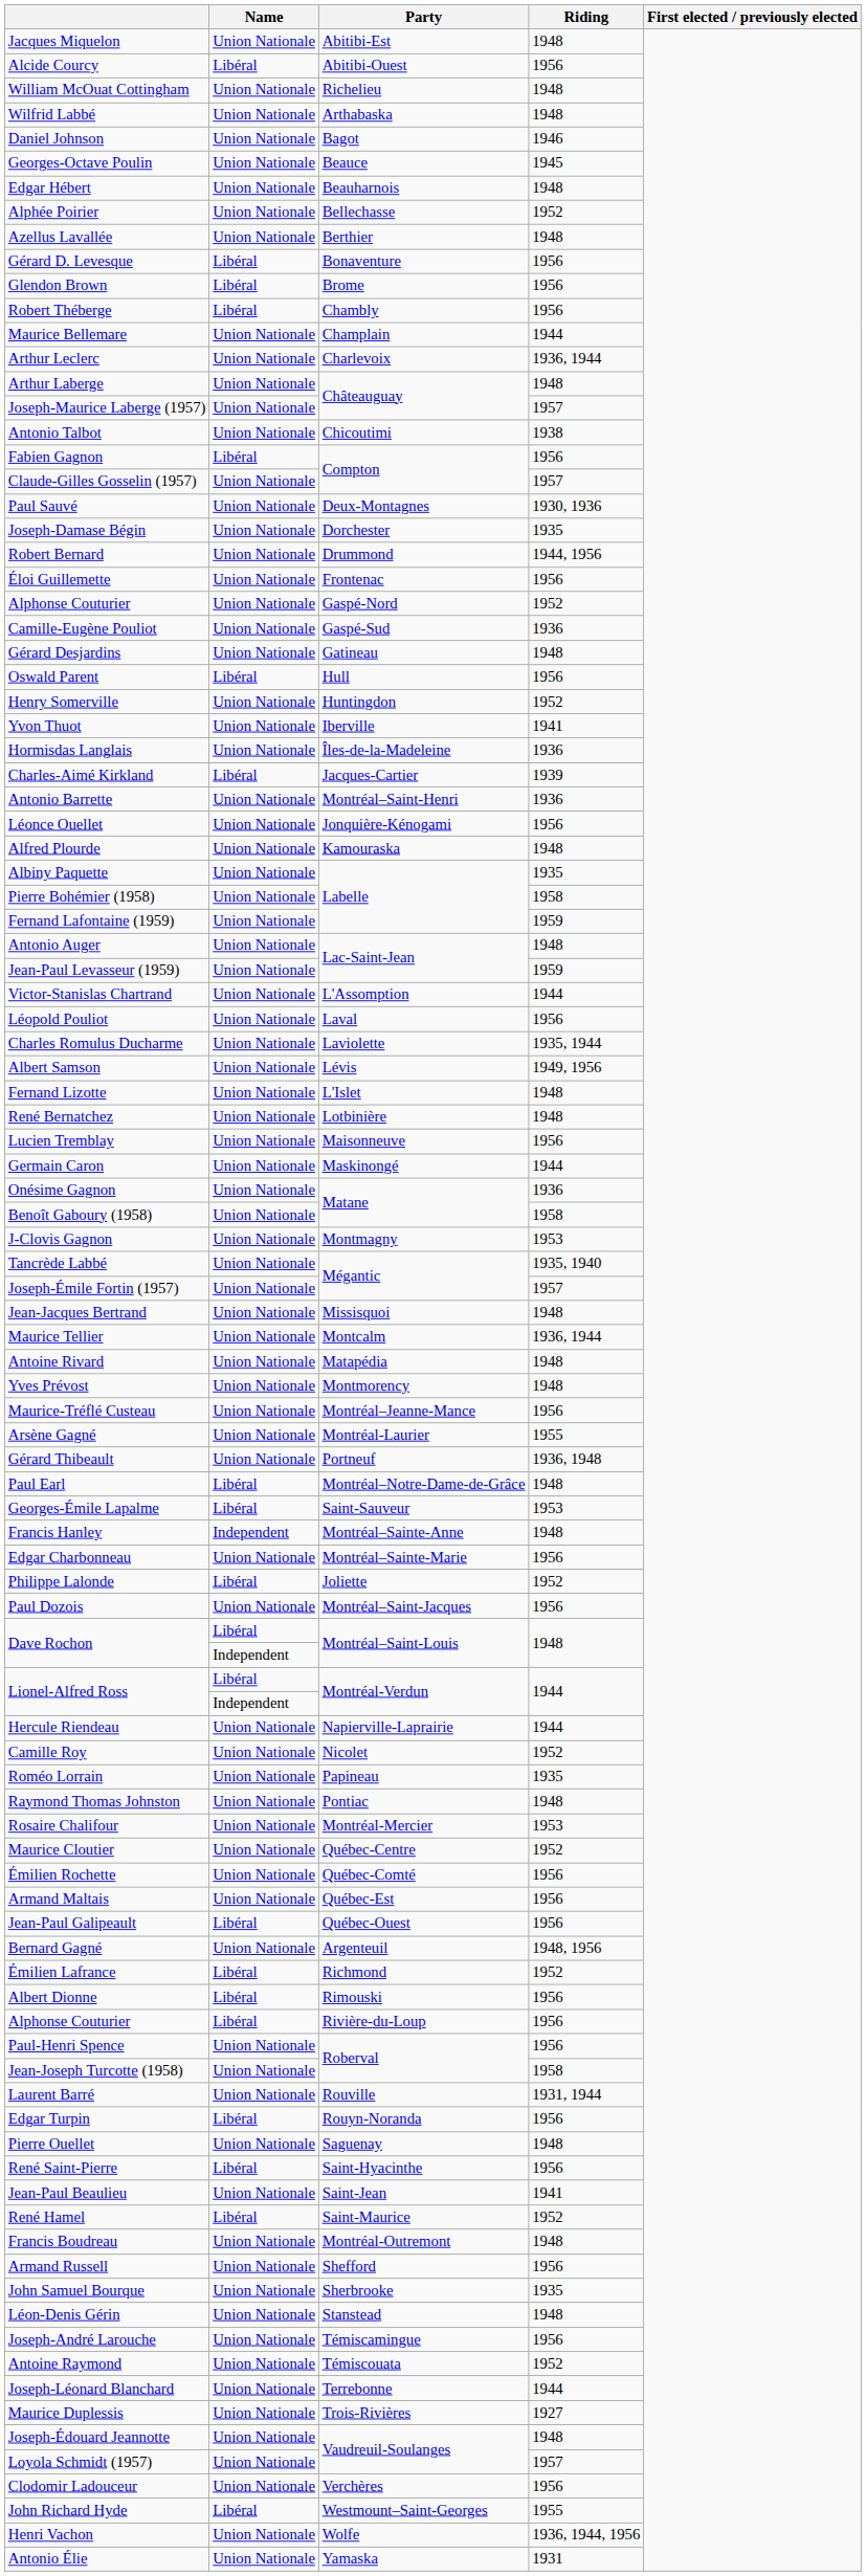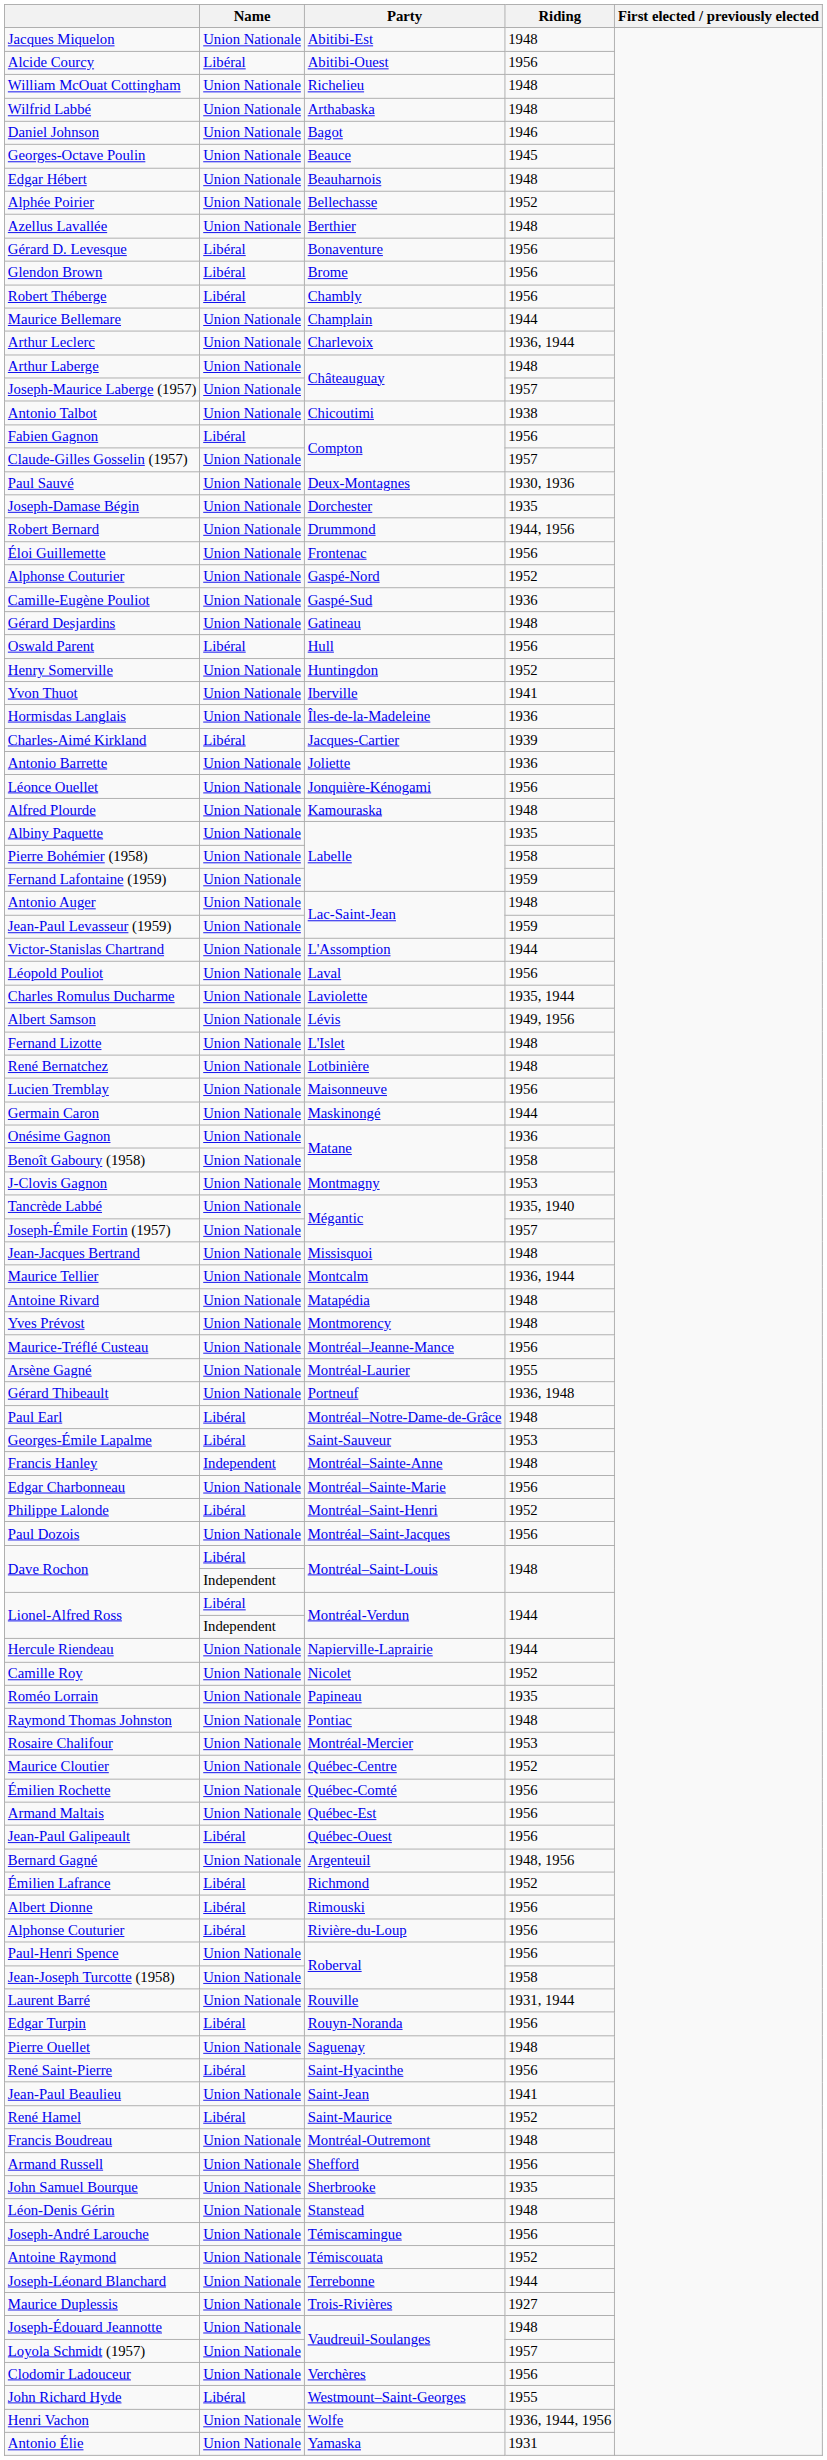 <table class="wikitable sortable">
 <tr>
 <th></th>
 <th>Name</th>
 <th>Party</th>
 <th>Riding</th>
 <th>First elected / previously elected</th>
 </tr>
 <tr>
 <td><a href='#'>Jacques Miquelon</a></td>
 <td><a href='#'>Union Nationale</a></td>
 <td><a href='#'>Abitibi-Est</a></td>
 <td>1948</td>
 </tr>
 <tr>
 <td><a href='#'>Alcide Courcy</a></td>
 <td><a href='#'>Libéral</a></td>
 <td><a href='#'>Abitibi-Ouest</a></td>
 <td>1956</td>
 </tr>
 <tr>
 <td><a href='#'>William McOuat Cottingham</a></td>
 <td><a href='#'>Union Nationale</a></td>
 <td><a href='#'>Richelieu</a></td>
 <td>1948</td>
 </tr>
 <tr>
 <td><a href='#'>Wilfrid Labbé</a></td>
 <td><a href='#'>Union Nationale</a></td>
 <td><a href='#'>Arthabaska</a></td>
 <td>1948</td>
 </tr>
 <tr>
 <td><a href='#'>Daniel Johnson</a></td>
 <td><a href='#'>Union Nationale</a></td>
 <td><a href='#'>Bagot</a></td>
 <td>1946</td>
 </tr>
 <tr>
 <td><a href='#'>Georges-Octave Poulin</a></td>
 <td><a href='#'>Union Nationale</a></td>
 <td><a href='#'>Beauce</a></td>
 <td>1945</td>
 </tr>
 <tr>
 <td><a href='#'>Edgar Hébert</a></td>
 <td><a href='#'>Union Nationale</a></td>
 <td><a href='#'>Beauharnois</a></td>
 <td>1948</td>
 </tr>
 <tr>
 <td><a href='#'>Alphée Poirier</a></td>
 <td><a href='#'>Union Nationale</a></td>
 <td><a href='#'>Bellechasse</a></td>
 <td>1952</td>
 </tr>
 <tr>
 <td><a href='#'>Azellus Lavallée</a></td>
 <td><a href='#'>Union Nationale</a></td>
 <td><a href='#'>Berthier</a></td>
 <td>1948</td>
 </tr>
 <tr>
 <td><a href='#'>Gérard D. Levesque</a></td>
 <td><a href='#'>Libéral</a></td>
 <td><a href='#'>Bonaventure</a></td>
 <td>1956</td>
 </tr>
 <tr>
 <td><a href='#'>Glendon Brown</a></td>
 <td><a href='#'>Libéral</a></td>
 <td><a href='#'>Brome</a></td>
 <td>1956</td>
 </tr>
 <tr>
 <td><a href='#'>Robert Théberge</a></td>
 <td><a href='#'>Libéral</a></td>
 <td><a href='#'>Chambly</a></td>
 <td>1956</td>
 </tr>
 <tr>
 <td><a href='#'>Maurice Bellemare</a></td>
 <td><a href='#'>Union Nationale</a></td>
 <td><a href='#'>Champlain</a></td>
 <td>1944</td>
 </tr>
 <tr>
 <td><a href='#'>Arthur Leclerc</a></td>
 <td><a href='#'>Union Nationale</a></td>
 <td><a href='#'>Charlevoix</a></td>
 <td>1936, 1944</td>
 </tr>
 <tr>
 <td><a href='#'>Arthur Laberge</a></td>
 <td><a href='#'>Union Nationale</a></td>
 <td rowspan=2><a href='#'>Châteauguay</a></td>
 <td>1948</td>
 </tr>
 <tr>
 <td><a href='#'>Joseph-Maurice Laberge</a> (1957)</td>
 <td><a href='#'>Union Nationale</a></td>
 <td>1957</td>
 </tr>
 <tr>
 <td><a href='#'>Antonio Talbot</a></td>
 <td><a href='#'>Union Nationale</a></td>
 <td><a href='#'>Chicoutimi</a></td>
 <td>1938</td>
 </tr>
 <tr>
 <td><a href='#'>Fabien Gagnon</a></td>
 <td><a href='#'>Libéral</a></td>
 <td rowspan=2><a href='#'>Compton</a></td>
 <td>1956</td>
 </tr>
 <tr>
 <td><a href='#'>Claude-Gilles Gosselin</a> (1957)</td>
 <td><a href='#'>Union Nationale</a></td>
 <td>1957</td>
 </tr>
 <tr>
 <td><a href='#'>Paul Sauvé</a></td>
 <td><a href='#'>Union Nationale</a></td>
 <td><a href='#'>Deux-Montagnes</a></td>
 <td>1930, 1936</td>
 </tr>
 <tr>
 <td><a href='#'>Joseph-Damase Bégin</a></td>
 <td><a href='#'>Union Nationale</a></td>
 <td><a href='#'>Dorchester</a></td>
 <td>1935</td>
 </tr>
 <tr>
 <td><a href='#'>Robert Bernard</a></td>
 <td><a href='#'>Union Nationale</a></td>
 <td><a href='#'>Drummond</a></td>
 <td>1944, 1956</td>
 </tr>
 <tr>
 <td><a href='#'>Éloi Guillemette</a></td>
 <td><a href='#'>Union Nationale</a></td>
 <td><a href='#'>Frontenac</a></td>
 <td>1956</td>
 </tr>
 <tr>
 <td><a href='#'>Alphonse Couturier</a></td>
 <td><a href='#'>Union Nationale</a></td>
 <td><a href='#'>Gaspé-Nord</a></td>
 <td>1952</td>
 </tr>
 <tr>
 <td><a href='#'>Camille-Eugène Pouliot</a></td>
 <td><a href='#'>Union Nationale</a></td>
 <td><a href='#'>Gaspé-Sud</a></td>
 <td>1936</td>
 </tr>
 <tr>
 <td><a href='#'>Gérard Desjardins</a></td>
 <td><a href='#'>Union Nationale</a></td>
 <td><a href='#'>Gatineau</a></td>
 <td>1948</td>
 </tr>
 <tr>
 <td><a href='#'>Oswald Parent</a></td>
 <td><a href='#'>Libéral</a></td>
 <td><a href='#'>Hull</a></td>
 <td>1956</td>
 </tr>
 <tr>
 <td><a href='#'>Henry Somerville</a></td>
 <td><a href='#'>Union Nationale</a></td>
 <td><a href='#'>Huntingdon</a></td>
 <td>1952</td>
 </tr>
 <tr>
 <td><a href='#'>Yvon Thuot</a></td>
 <td><a href='#'>Union Nationale</a></td>
 <td><a href='#'>Iberville</a></td>
 <td>1941</td>
 </tr>
 <tr>
 <td><a href='#'>Hormisdas Langlais</a></td>
 <td><a href='#'>Union Nationale</a></td>
 <td><a href='#'>Îles-de-la-Madeleine</a></td>
 <td>1936</td>
 </tr>
 <tr>
 <td><a href='#'>Charles-Aimé Kirkland</a></td>
 <td><a href='#'>Libéral</a></td>
 <td><a href='#'>Jacques-Cartier</a></td>
 <td>1939</td>
 </tr>
 <tr>
 <td><a href='#'>Antonio Barrette</a></td>
 <td><a href='#'>Union Nationale</a></td>
-<td><a href='#'>Montréal–Saint-Henri</a></td>
+<td><a href='#'>Joliette</a></td>
 <td>1936</td>
 </tr>
 <tr>
 <td><a href='#'>Léonce Ouellet</a></td>
 <td><a href='#'>Union Nationale</a></td>
 <td><a href='#'>Jonquière-Kénogami</a></td>
 <td>1956</td>
 </tr>
 <tr>
 <td><a href='#'>Alfred Plourde</a></td>
 <td><a href='#'>Union Nationale</a></td>
 <td><a href='#'>Kamouraska</a></td>
 <td>1948</td>
 </tr>
 <tr>
 <td><a href='#'>Albiny Paquette</a></td>
 <td><a href='#'>Union Nationale</a></td>
 <td rowspan=3><a href='#'>Labelle</a></td>
 <td>1935</td>
 </tr>
 <tr>
 <td><a href='#'>Pierre Bohémier</a> (1958)</td>
 <td><a href='#'>Union Nationale</a></td>
 <td>1958</td>
 </tr>
 <tr>
 <td><a href='#'>Fernand Lafontaine</a> (1959)</td>
 <td><a href='#'>Union Nationale</a></td>
 <td>1959</td>
 </tr>
 <tr>
 <td><a href='#'>Antonio Auger</a></td>
 <td><a href='#'>Union Nationale</a></td>
 <td rowspan=2><a href='#'>Lac-Saint-Jean</a></td>
 <td>1948</td>
 </tr>
 <tr>
 <td><a href='#'>Jean-Paul Levasseur</a>  (1959)</td>
 <td><a href='#'>Union Nationale</a></td>
 <td>1959</td>
 </tr>
 <tr>
 <td><a href='#'>Victor-Stanislas Chartrand</a></td>
 <td><a href='#'>Union Nationale</a></td>
 <td><a href='#'>L'Assomption</a></td>
 <td>1944</td>
 </tr>
 <tr>
 <td><a href='#'>Léopold Pouliot</a></td>
 <td><a href='#'>Union Nationale</a></td>
 <td><a href='#'>Laval</a></td>
 <td>1956</td>
 </tr>
 <tr>
 <td><a href='#'>Charles Romulus Ducharme</a></td>
 <td><a href='#'>Union Nationale</a></td>
 <td><a href='#'>Laviolette</a></td>
 <td>1935, 1944</td>
 </tr>
 <tr>
 <td><a href='#'>Albert Samson</a></td>
 <td><a href='#'>Union Nationale</a></td>
 <td><a href='#'>Lévis</a></td>
 <td>1949, 1956</td>
 </tr>
 <tr>
 <td><a href='#'>Fernand Lizotte</a></td>
 <td><a href='#'>Union Nationale</a></td>
 <td><a href='#'>L'Islet</a></td>
 <td>1948</td>
 </tr>
 <tr>
 <td><a href='#'>René Bernatchez</a></td>
 <td><a href='#'>Union Nationale</a></td>
 <td><a href='#'>Lotbinière</a></td>
 <td>1948</td>
 </tr>
 <tr>
 <td><a href='#'>Lucien Tremblay</a></td>
 <td><a href='#'>Union Nationale</a></td>
 <td><a href='#'>Maisonneuve</a></td>
 <td>1956</td>
 </tr>
 <tr>
 <td><a href='#'>Germain Caron</a></td>
 <td><a href='#'>Union Nationale</a></td>
 <td><a href='#'>Maskinongé</a></td>
 <td>1944</td>
 </tr>
 <tr>
 <td><a href='#'>Onésime Gagnon</a></td>
 <td><a href='#'>Union Nationale</a></td>
 <td rowspan=2><a href='#'>Matane</a></td>
 <td>1936</td>
 </tr>
 <tr>
 <td><a href='#'>Benoît Gaboury</a> (1958)</td>
 <td><a href='#'>Union Nationale</a></td>
 <td>1958</td>
 </tr>
 <tr>
 <td><a href='#'>J-Clovis Gagnon</a></td>
 <td><a href='#'>Union Nationale</a></td>
 <td><a href='#'>Montmagny</a></td>
 <td>1953</td>
 </tr>
 <tr>
 <td><a href='#'>Tancrède Labbé</a></td>
 <td><a href='#'>Union Nationale</a></td>
 <td rowspan=2><a href='#'>Mégantic</a></td>
 <td>1935, 1940</td>
 </tr>
 <tr>
 <td><a href='#'>Joseph-Émile Fortin</a> (1957)</td>
 <td><a href='#'>Union Nationale</a></td>
 <td>1957</td>
 </tr>
 <tr>
 <td><a href='#'>Jean-Jacques Bertrand</a></td>
 <td><a href='#'>Union Nationale</a></td>
 <td><a href='#'>Missisquoi</a></td>
 <td>1948</td>
 </tr>
 <tr>
 <td><a href='#'>Maurice Tellier</a></td>
 <td><a href='#'>Union Nationale</a></td>
 <td><a href='#'>Montcalm</a></td>
 <td>1936, 1944</td>
 </tr>
 <tr>
 <td><a href='#'>Antoine Rivard</a></td>
 <td><a href='#'>Union Nationale</a></td>
 <td><a href='#'>Matapédia</a></td>
 <td>1948</td>
 </tr>
 <tr>
 <td><a href='#'>Yves Prévost</a></td>
 <td><a href='#'>Union Nationale</a></td>
 <td><a href='#'>Montmorency</a></td>
 <td>1948</td>
 </tr>
 <tr>
 <td><a href='#'>Maurice-Tréflé Custeau</a></td>
 <td><a href='#'>Union Nationale</a></td>
 <td><a href='#'>Montréal–Jeanne-Mance</a></td>
 <td>1956</td>
 </tr>
 <tr>
 <td><a href='#'>Arsène Gagné</a></td>
 <td><a href='#'>Union Nationale</a></td>
 <td><a href='#'>Montréal-Laurier</a></td>
 <td>1955</td>
 </tr>
 <tr>
 <td><a href='#'>Gérard Thibeault</a></td>
 <td><a href='#'>Union Nationale</a></td>
 <td><a href='#'>Portneuf</a></td>
 <td>1936, 1948</td>
 </tr>
 <tr>
 <td><a href='#'>Paul Earl</a></td>
 <td><a href='#'>Libéral</a></td>
 <td><a href='#'>Montréal–Notre-Dame-de-Grâce</a></td>
 <td>1948</td>
 </tr>
 <tr>
 <td><a href='#'>Georges-Émile Lapalme</a></td>
 <td><a href='#'>Libéral</a></td>
 <td><a href='#'>Saint-Sauveur</a></td>
 <td>1953</td>
 </tr>
 <tr>
 <td><a href='#'>Francis Hanley</a></td>
 <td><a href='#'>Independent</a></td>
 <td><a href='#'>Montréal–Sainte-Anne</a></td>
 <td>1948</td>
 </tr>
 <tr>
 <td><a href='#'>Edgar Charbonneau</a></td>
 <td><a href='#'>Union Nationale</a></td>
 <td><a href='#'>Montréal–Sainte-Marie</a></td>
 <td>1956</td>
 </tr>
 <tr>
 <td><a href='#'>Philippe Lalonde</a></td>
 <td><a href='#'>Libéral</a></td>
-<td><a href='#'>Joliette</a></td>
+<td><a href='#'>Montréal–Saint-Henri</a></td>
 <td>1952</td>
 </tr>
 <tr>
 <td><a href='#'>Paul Dozois</a></td>
 <td><a href='#'>Union Nationale</a></td>
 <td><a href='#'>Montréal–Saint-Jacques</a></td>
 <td>1956</td>
 </tr>
 <tr>
 <td rowspan=2><a href='#'>Dave Rochon</a></td>
 <td><a href='#'>Libéral</a></td>
 <td rowspan=2><a href='#'>Montréal–Saint-Louis</a></td>
 <td rowspan=2>1948</td>
 </tr>
 <tr>
 <td>Independent</td>
 </tr>
 <tr>
 <td rowspan=2><a href='#'>Lionel-Alfred Ross</a></td>
 <td><a href='#'>Libéral</a></td>
 <td rowspan=2><a href='#'>Montréal-Verdun</a></td>
 <td rowspan=2>1944</td>
 </tr>
 <tr>
 <td>Independent</td>
 </tr>
 <tr>
 <td><a href='#'>Hercule Riendeau</a></td>
 <td><a href='#'>Union Nationale</a></td>
 <td><a href='#'>Napierville-Laprairie</a></td>
 <td>1944</td>
 </tr>
 <tr>
 <td><a href='#'>Camille Roy</a></td>
 <td><a href='#'>Union Nationale</a></td>
 <td><a href='#'>Nicolet</a></td>
 <td>1952</td>
 </tr>
 <tr>
 <td><a href='#'>Roméo Lorrain</a></td>
 <td><a href='#'>Union Nationale</a></td>
 <td><a href='#'>Papineau</a></td>
 <td>1935</td>
 </tr>
 <tr>
 <td><a href='#'>Raymond Thomas Johnston</a></td>
 <td><a href='#'>Union Nationale</a></td>
 <td><a href='#'>Pontiac</a></td>
 <td>1948</td>
 </tr>
 <tr>
 <td><a href='#'>Rosaire Chalifour</a></td>
 <td><a href='#'>Union Nationale</a></td>
 <td><a href='#'>Montréal-Mercier</a></td>
 <td>1953</td>
 </tr>
 <tr>
 <td><a href='#'>Maurice Cloutier</a></td>
 <td><a href='#'>Union Nationale</a></td>
 <td><a href='#'>Québec-Centre</a></td>
 <td>1952</td>
 </tr>
 <tr>
 <td><a href='#'>Émilien Rochette</a></td>
 <td><a href='#'>Union Nationale</a></td>
 <td><a href='#'>Québec-Comté</a></td>
 <td>1956</td>
 </tr>
 <tr>
 <td><a href='#'>Armand Maltais</a></td>
 <td><a href='#'>Union Nationale</a></td>
 <td><a href='#'>Québec-Est</a></td>
 <td>1956</td>
 </tr>
 <tr>
 <td><a href='#'>Jean-Paul Galipeault</a></td>
 <td><a href='#'>Libéral</a></td>
 <td><a href='#'>Québec-Ouest</a></td>
 <td>1956</td>
 </tr>
 <tr>
 <td><a href='#'>Bernard Gagné</a></td>
 <td><a href='#'>Union Nationale</a></td>
 <td><a href='#'>Argenteuil</a></td>
 <td>1948, 1956</td>
 </tr>
 <tr>
 <td><a href='#'>Émilien Lafrance</a></td>
 <td><a href='#'>Libéral</a></td>
 <td><a href='#'>Richmond</a></td>
 <td>1952</td>
 </tr>
 <tr>
 <td><a href='#'>Albert Dionne</a></td>
 <td><a href='#'>Libéral</a></td>
 <td><a href='#'>Rimouski</a></td>
 <td>1956</td>
 </tr>
 <tr>
 <td><a href='#'>Alphonse Couturier</a></td>
 <td><a href='#'>Libéral</a></td>
 <td><a href='#'>Rivière-du-Loup</a></td>
 <td>1956</td>
 </tr>
 <tr>
 <td><a href='#'>Paul-Henri Spence</a></td>
 <td><a href='#'>Union Nationale</a></td>
 <td rowspan=2><a href='#'>Roberval</a></td>
 <td>1956</td>
 </tr>
 <tr>
 <td><a href='#'>Jean-Joseph Turcotte</a> (1958)</td>
 <td><a href='#'>Union Nationale</a></td>
 <td>1958</td>
 </tr>
 <tr>
 <td><a href='#'>Laurent Barré</a></td>
 <td><a href='#'>Union Nationale</a></td>
 <td><a href='#'>Rouville</a></td>
 <td>1931, 1944</td>
 </tr>
 <tr>
 <td><a href='#'>Edgar Turpin</a></td>
 <td><a href='#'>Libéral</a></td>
 <td><a href='#'>Rouyn-Noranda</a></td>
 <td>1956</td>
 </tr>
 <tr>
 <td><a href='#'>Pierre Ouellet</a></td>
 <td><a href='#'>Union Nationale</a></td>
 <td><a href='#'>Saguenay</a></td>
 <td>1948</td>
 </tr>
 <tr>
 <td><a href='#'>René Saint-Pierre</a></td>
 <td><a href='#'>Libéral</a></td>
 <td><a href='#'>Saint-Hyacinthe</a></td>
 <td>1956</td>
 </tr>
 <tr>
 <td><a href='#'>Jean-Paul Beaulieu</a></td>
 <td><a href='#'>Union Nationale</a></td>
 <td><a href='#'>Saint-Jean</a></td>
 <td>1941</td>
 </tr>
 <tr>
 <td><a href='#'>René Hamel</a></td>
 <td><a href='#'>Libéral</a></td>
 <td><a href='#'>Saint-Maurice</a></td>
 <td>1952</td>
 </tr>
 <tr>
 <td><a href='#'>Francis Boudreau</a></td>
 <td><a href='#'>Union Nationale</a></td>
 <td><a href='#'>Montréal-Outremont</a></td>
 <td>1948</td>
 </tr>
 <tr>
 <td><a href='#'>Armand Russell</a></td>
 <td><a href='#'>Union Nationale</a></td>
 <td><a href='#'>Shefford</a></td>
 <td>1956</td>
 </tr>
 <tr>
 <td><a href='#'>John Samuel Bourque</a></td>
 <td><a href='#'>Union Nationale</a></td>
 <td><a href='#'>Sherbrooke</a></td>
 <td>1935</td>
 </tr>
 <tr>
 <td><a href='#'>Léon-Denis Gérin</a></td>
 <td><a href='#'>Union Nationale</a></td>
 <td><a href='#'>Stanstead</a></td>
 <td>1948</td>
 </tr>
 <tr>
 <td><a href='#'>Joseph-André Larouche</a></td>
 <td><a href='#'>Union Nationale</a></td>
 <td><a href='#'>Témiscamingue</a></td>
 <td>1956</td>
 </tr>
 <tr>
 <td><a href='#'>Antoine Raymond</a></td>
 <td><a href='#'>Union Nationale</a></td>
 <td><a href='#'>Témiscouata</a></td>
 <td>1952</td>
 </tr>
 <tr>
 <td><a href='#'>Joseph-Léonard Blanchard</a></td>
 <td><a href='#'>Union Nationale</a></td>
 <td><a href='#'>Terrebonne</a></td>
 <td>1944</td>
 </tr>
 <tr>
 <td><a href='#'>Maurice Duplessis</a></td>
 <td><a href='#'>Union Nationale</a></td>
 <td><a href='#'>Trois-Rivières</a></td>
 <td>1927</td>
 </tr>
 <tr>
 <td><a href='#'>Joseph-Édouard Jeannotte</a></td>
 <td><a href='#'>Union Nationale</a></td>
 <td rowspan=2><a href='#'>Vaudreuil-Soulanges</a></td>
 <td>1948</td>
 </tr>
 <tr>
 <td><a href='#'>Loyola Schmidt</a> (1957)</td>
 <td><a href='#'>Union Nationale</a></td>
 <td>1957</td>
 </tr>
 <tr>
 <td><a href='#'>Clodomir Ladouceur</a></td>
 <td><a href='#'>Union Nationale</a></td>
 <td><a href='#'>Verchères</a></td>
 <td>1956</td>
 </tr>
 <tr>
 <td><a href='#'>John Richard Hyde</a></td>
 <td><a href='#'>Libéral</a></td>
 <td><a href='#'>Westmount–Saint-Georges</a></td>
 <td>1955</td>
 </tr>
 <tr>
 <td><a href='#'>Henri Vachon</a></td>
 <td><a href='#'>Union Nationale</a></td>
 <td><a href='#'>Wolfe</a></td>
 <td>1936, 1944, 1956</td>
 </tr>
 <tr>
 <td><a href='#'>Antonio Élie</a></td>
 <td><a href='#'>Union Nationale</a></td>
 <td><a href='#'>Yamaska</a></td>
 <td>1931</td>
 </tr>
 </table>
